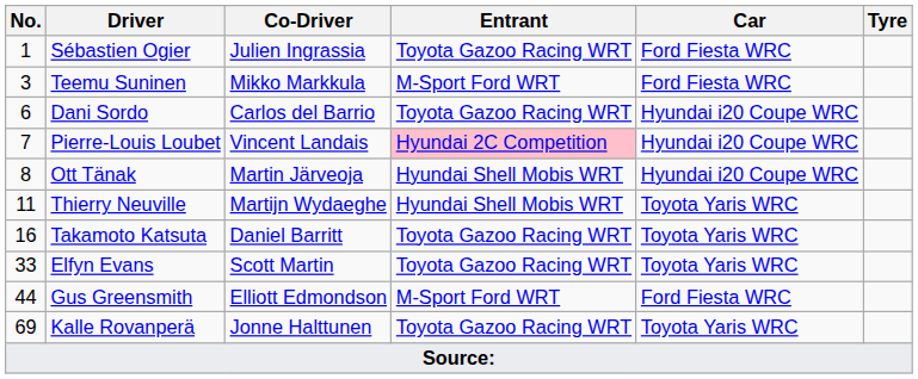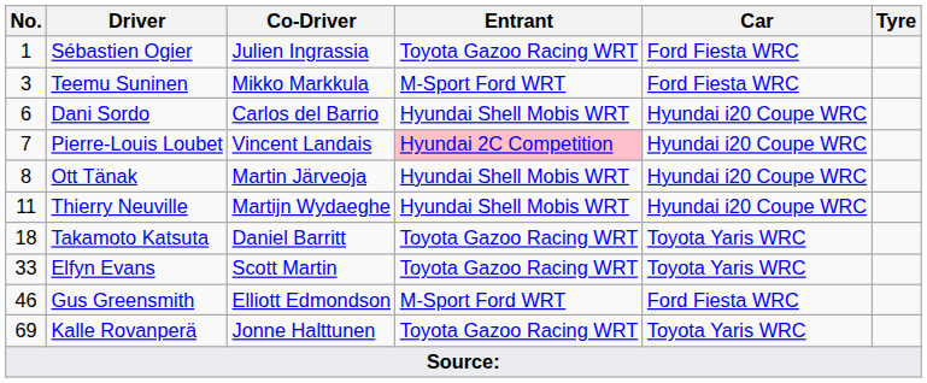 <table class="wikitable" style="font-size: 85%;">
 <tr>
 <th>No.</th>
 <th>Driver</th>
 <th>Co-Driver</th>
 <th>Entrant</th>
 <th>Car</th>
 <th>Tyre</th>
 </tr>
 <tr>
 <td align="center">1</td>
 <td> <a href='#'>Sébastien Ogier</a></td>
 <td> <a href='#'>Julien Ingrassia</a></td>
 <td> <a href='#'>Toyota Gazoo Racing WRT</a></td>
 <td nowrap><a href='#'>Ford Fiesta WRC</a></td>
 <td align="center"></td>
 </tr>
 <tr>
 <td align="center">3</td>
 <td nowrap> <a href='#'>Teemu Suninen</a></td>
 <td> <a href='#'>Mikko Markkula</a></td>
 <td> <a href='#'>M-Sport Ford WRT</a></td>
 <td nowrap><a href='#'>Ford Fiesta WRC</a></td>
 <td align="center"></td>
 </tr>
 <tr>
 <td align="center">6</td>
 <td> <a href='#'>Dani Sordo</a></td>
 <td> <a href='#'>Carlos del Barrio</a></td>
-<td> <a href='#'>Toyota Gazoo Racing WRT</a></td>
+<td> <a href='#'>Hyundai Shell Mobis WRT</a></td>
 <td nowrap><a href='#'>Hyundai i20 Coupe WRC</a></td>
 <td align="center"></td>
 </tr>
 <tr>
 <td align="center">7</td>
 <td nowrap> <a href='#'>Pierre-Louis Loubet</a></td>
 <td> <a href='#'>Vincent Landais</a></td>
 <td style="background: pink;"> <a href='#'>Hyundai 2C Competition</a></td>
 <td nowrap><a href='#'>Hyundai i20 Coupe WRC</a></td>
 <td align="center"></td>
 </tr>
 <tr>
 <td align="center">8</td>
 <td> <a href='#'>Ott Tänak</a></td>
 <td> <a href='#'>Martin Järveoja</a></td>
 <td> <a href='#'>Hyundai Shell Mobis WRT</a></td>
 <td nowrap><a href='#'>Hyundai i20 Coupe WRC</a></td>
 <td align="center"></td>
 </tr>
 <tr>
 <td align="center">11</td>
 <td> <a href='#'>Thierry Neuville</a></td>
 <td> <a href='#'>Martijn Wydaeghe</a></td>
 <td> <a href='#'>Hyundai Shell Mobis WRT</a></td>
-<td><a href='#'>Toyota Yaris WRC</a></td>
+<td><a href='#'>Hyundai i20 Coupe WRC</a></td>
 <td align="center"></td>
 </tr>
 <tr>
-<td align="center">16</td>
+<td align="center">18</td>
 <td nowrap> <a href='#'>Takamoto Katsuta</a></td>
 <td> <a href='#'>Daniel Barritt</a></td>
 <td nowrap> <a href='#'>Toyota Gazoo Racing WRT</a></td>
 <td><a href='#'>Toyota Yaris WRC</a></td>
 <td align="center"></td>
 </tr>
 <tr>
 <td align="center">33</td>
 <td> <a href='#'>Elfyn Evans</a></td>
 <td nowrap> <a href='#'>Scott Martin</a></td>
 <td> <a href='#'>Toyota Gazoo Racing WRT</a></td>
 <td><a href='#'>Toyota Yaris WRC</a></td>
 <td align="center"></td>
 </tr>
 <tr>
-<td align="center">44</td>
+<td align="center">46</td>
 <td nowrap> <a href='#'>Gus Greensmith</a></td>
 <td> <a href='#'>Elliott Edmondson</a></td>
 <td> <a href='#'>M-Sport Ford WRT</a></td>
 <td nowrap><a href='#'>Ford Fiesta WRC</a></td>
 <td align="center"></td>
 </tr>
 <tr>
 <td align="center">69</td>
 <td> <a href='#'>Kalle Rovanperä</a></td>
 <td nowrap> <a href='#'>Jonne Halttunen</a></td>
 <td> <a href='#'>Toyota Gazoo Racing WRT</a></td>
 <td><a href='#'>Toyota Yaris WRC</a></td>
 <td align="center"></td>
 </tr>
 <tr>
 <td colspan="6" style="background-color:#EAECF0;text-align:center"><strong>Source:</strong></td>
 </tr>
 </table>
